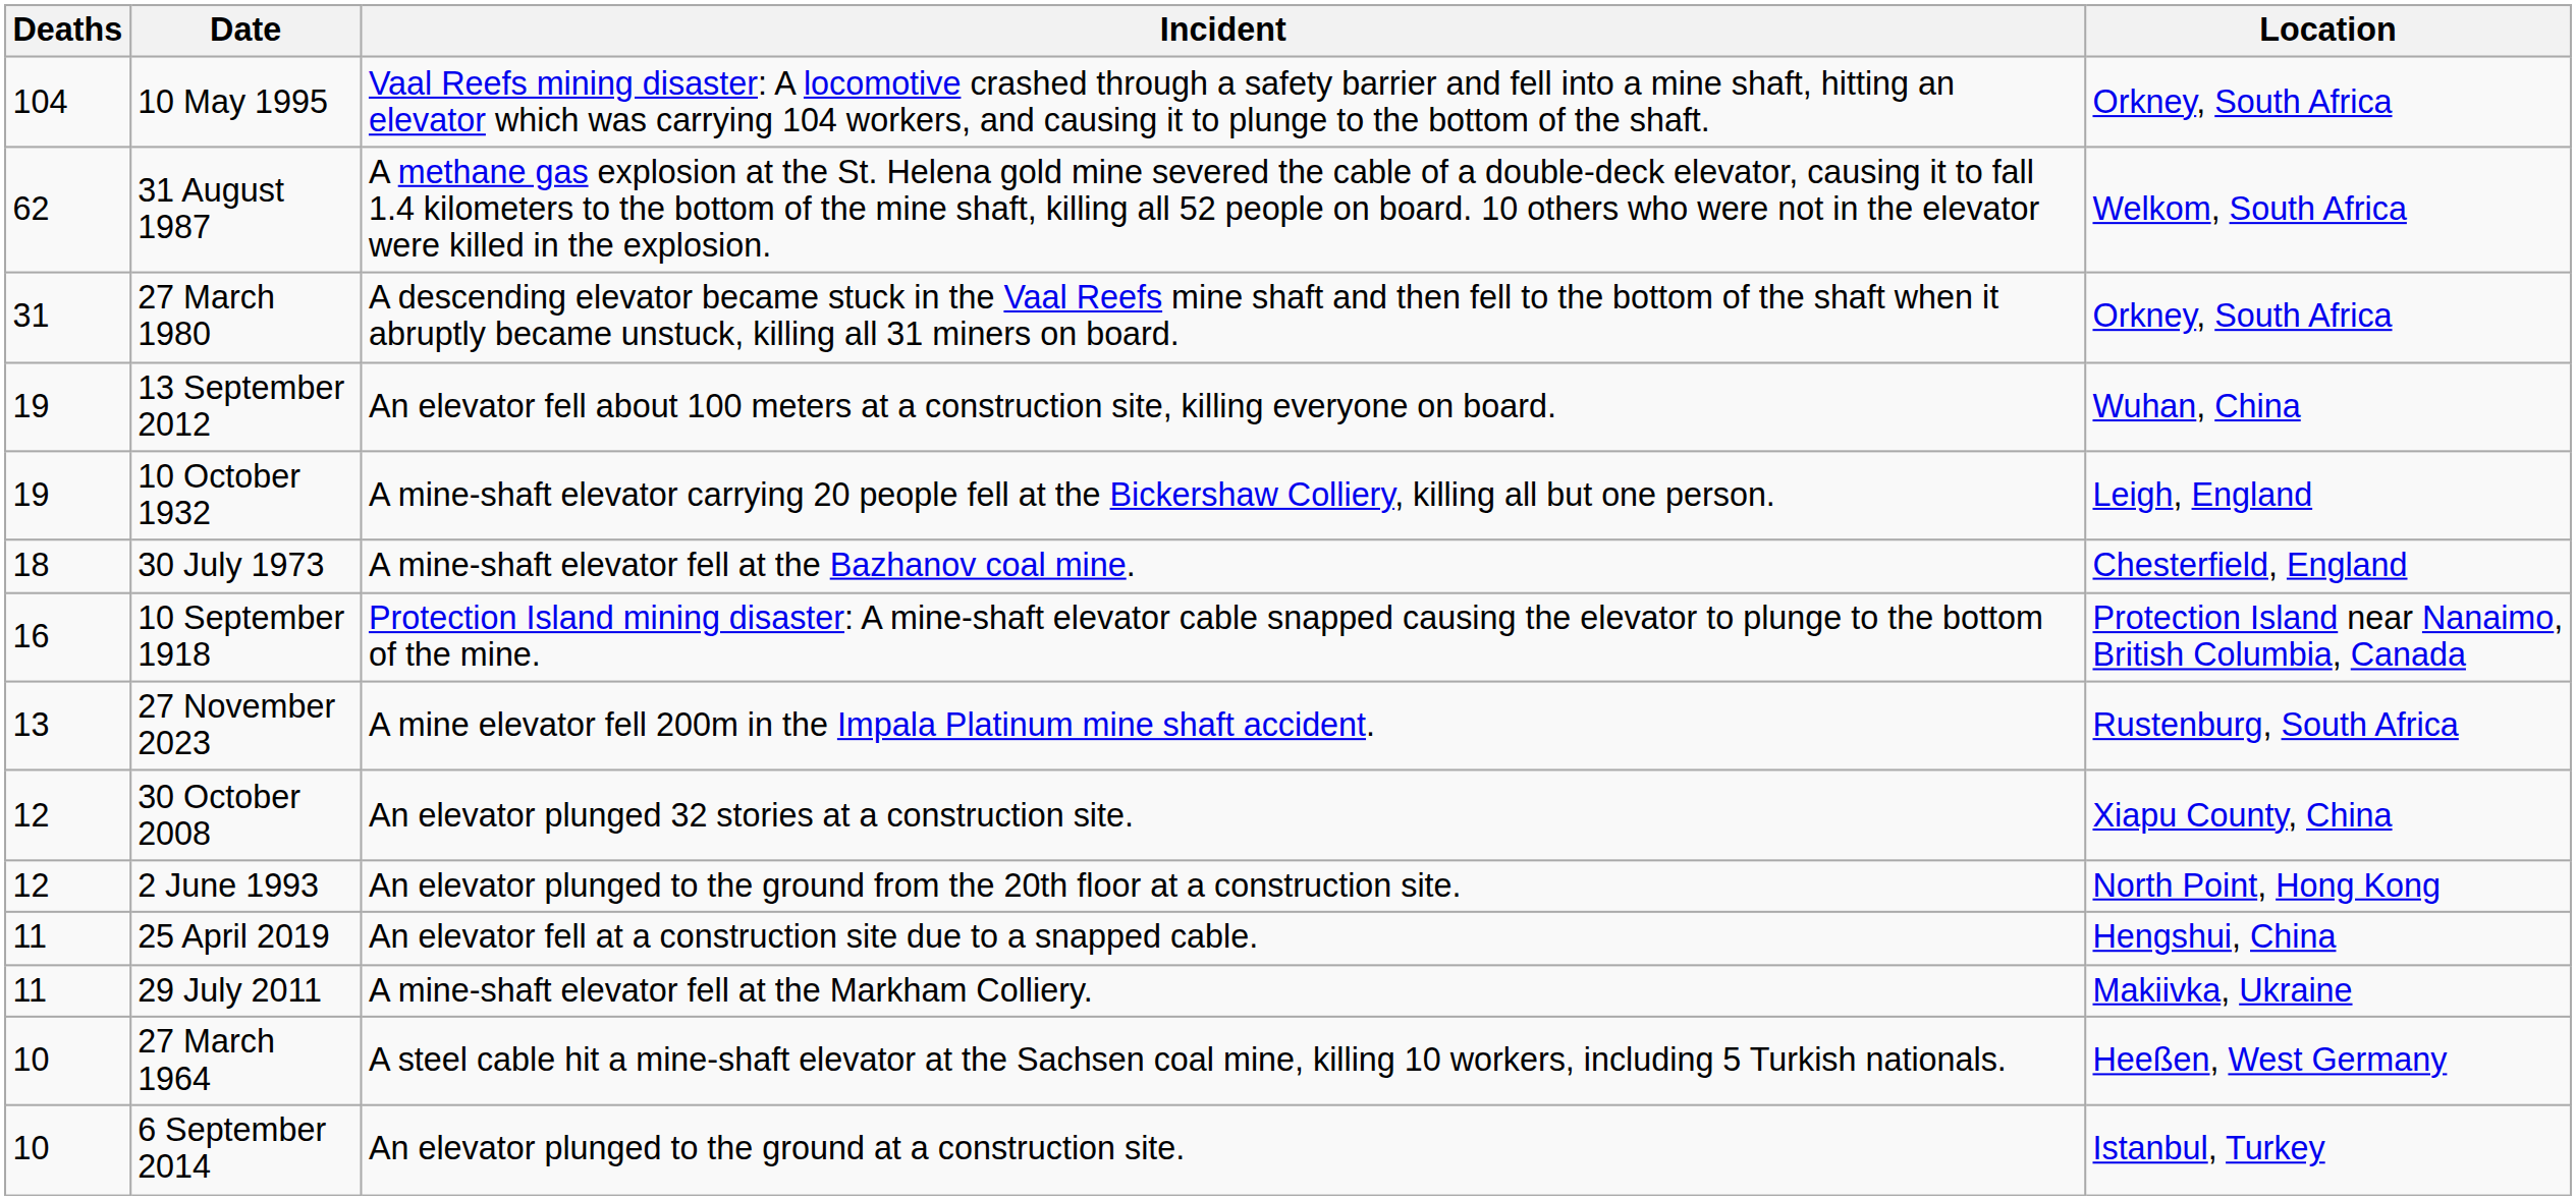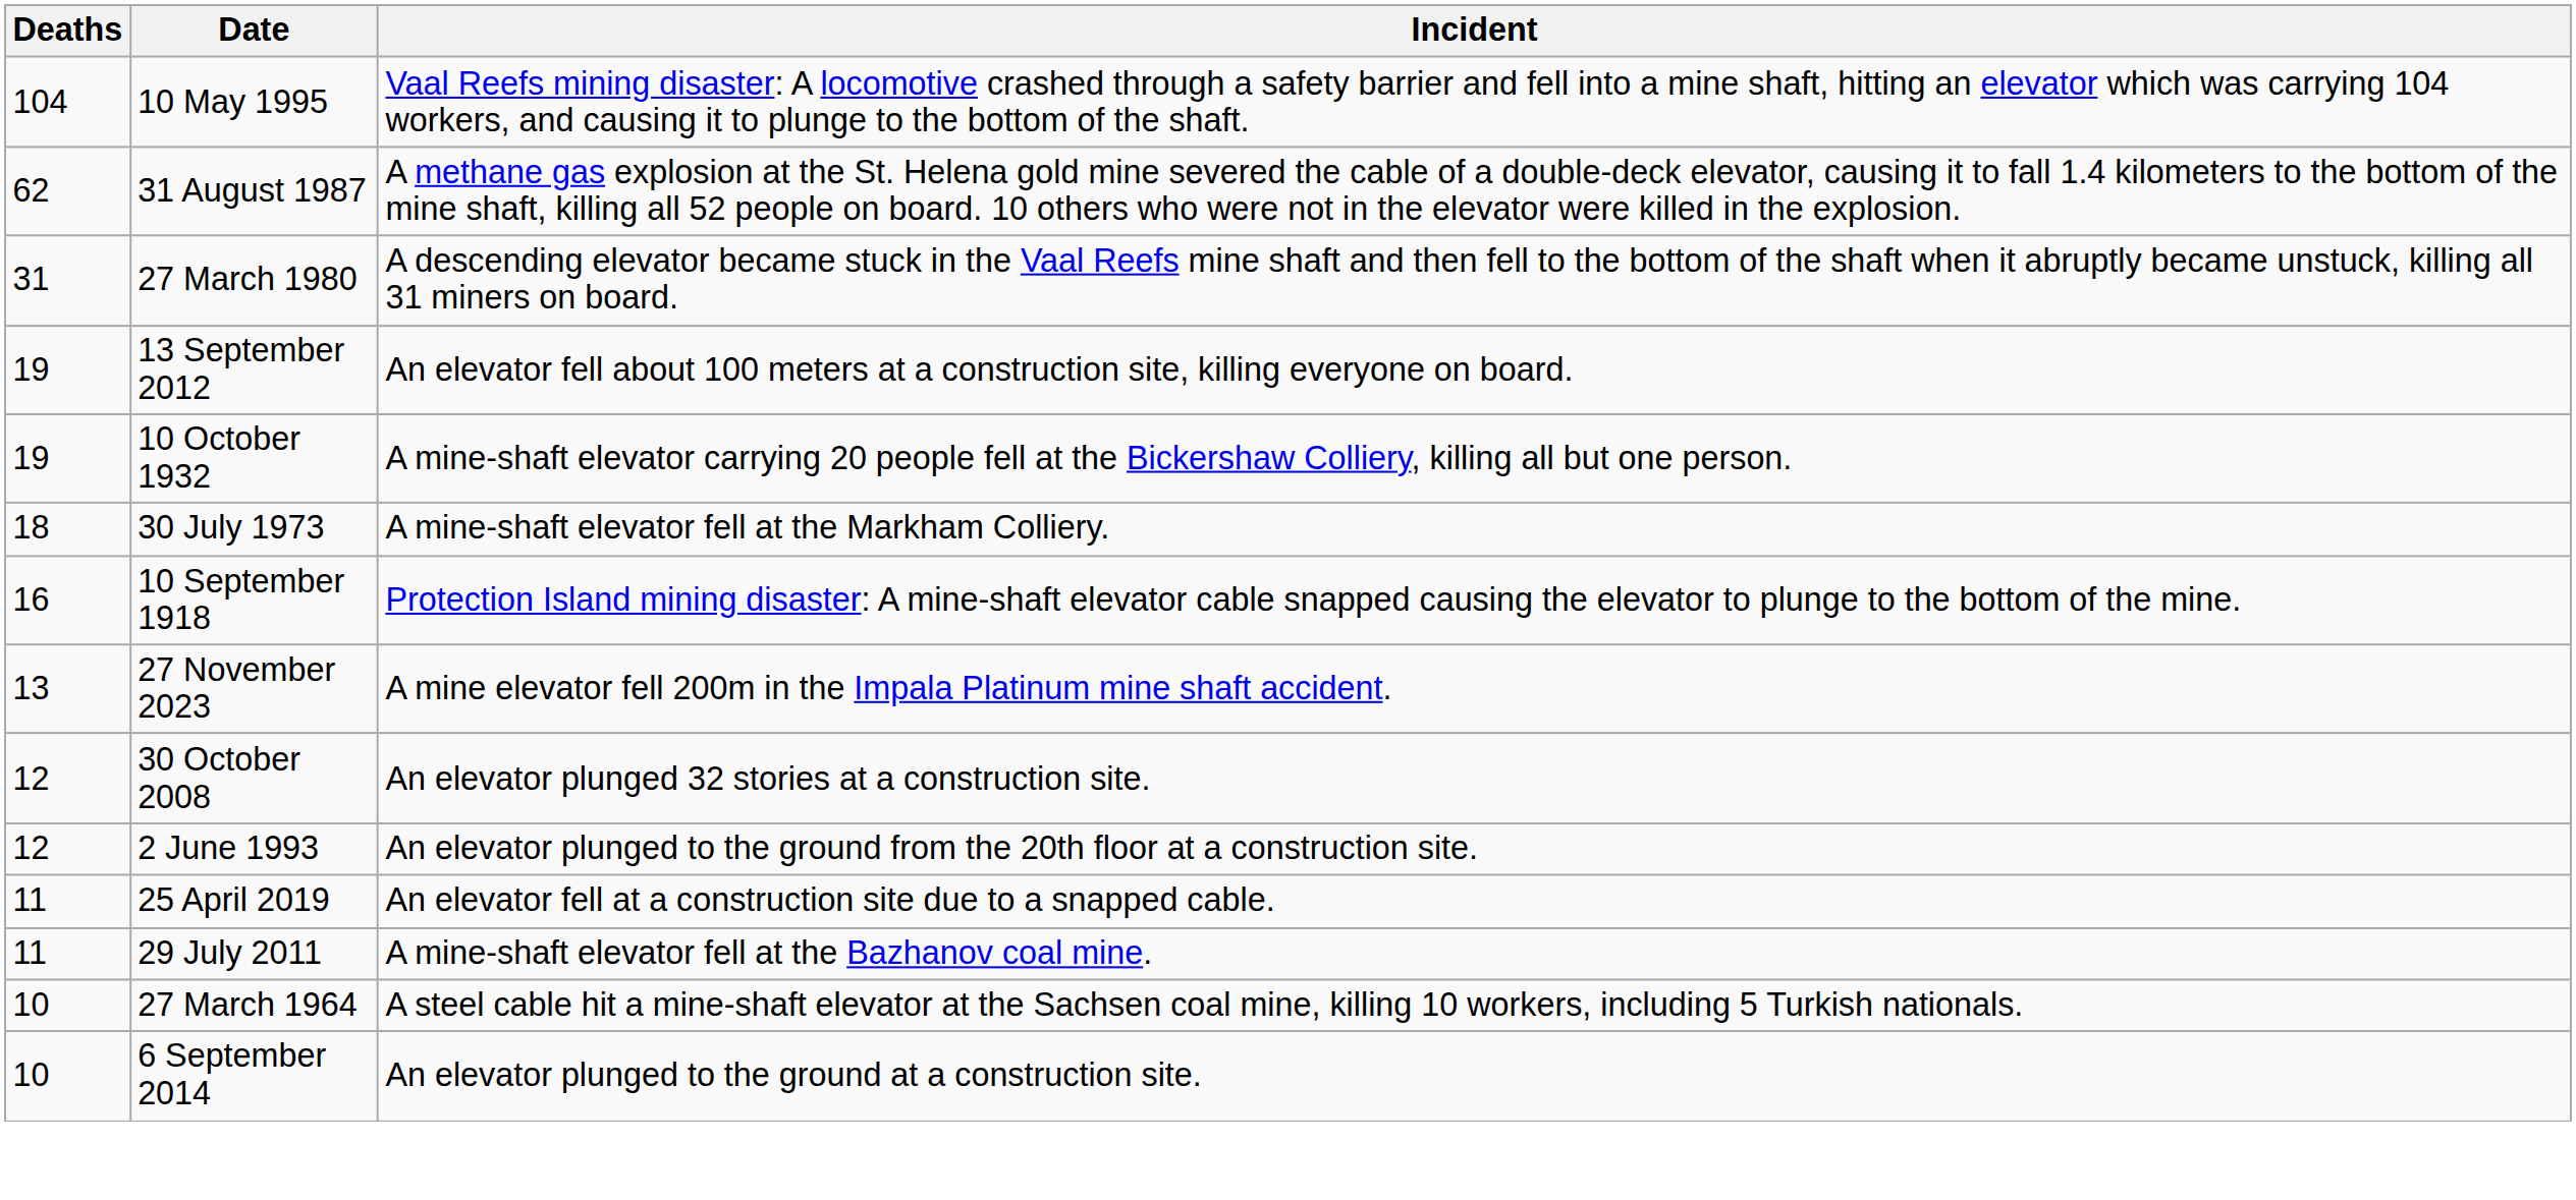 <table class="wikitable sortable">
 <tr>
 <th>Deaths</th>
 <th>Date</th>
 <th>Incident</th>
-<th>Location</th>
 </tr>
 <tr>
 <td>104</td>
 <td>10 May 1995</td>
 <td><a href='#'>Vaal Reefs mining disaster</a>: A <a href='#'>locomotive</a> crashed through a safety barrier and fell into a mine shaft, hitting an <a href='#'>elevator</a> which was carrying 104 workers, and causing it to plunge to the bottom of the shaft.</td>
-<td data-sort-value="AFZA"><a href='#'>Orkney</a>, <a href='#'>South Africa</a></td>
 </tr>
 <tr>
 <td>62</td>
 <td>31 August 1987</td>
 <td>A <a href='#'>methane gas</a> explosion at the St. Helena gold mine severed the cable of a double-deck elevator, causing it to fall 1.4 kilometers to the bottom of the mine shaft, killing all 52 people on board. 10 others who were not in the elevator were killed in the explosion.</td>
-<td data-sort-value="AFZA"><a href='#'>Welkom</a>, <a href='#'>South Africa</a></td>
 </tr>
 <tr>
 <td>31</td>
 <td>27 March 1980</td>
 <td>A descending elevator became stuck in the <a href='#'>Vaal Reefs</a> mine shaft and then fell to the bottom of the shaft when it abruptly became unstuck, killing all 31 miners on board.</td>
-<td data-sort-value="AFZA"><a href='#'>Orkney</a>, <a href='#'>South Africa</a></td>
 </tr>
 <tr>
 <td>19</td>
 <td>13 September 2012</td>
 <td>An elevator fell about 100 meters at a construction site, killing everyone on board.</td>
-<td data-sort-value="ASCN"><a href='#'>Wuhan</a>, <a href='#'>China</a></td>
 </tr>
 <tr>
 <td>19</td>
 <td>10 October 1932</td>
 <td>A mine-shaft elevator carrying 20 people fell at the <a href='#'>Bickershaw Colliery</a>, killing all but one person.</td>
-<td data-sort-value="EUGB"><a href='#'>Leigh</a>, <a href='#'>England</a></td>
 </tr>
 <tr>
 <td>18</td>
 <td>30 July 1973</td>
-<td>A mine-shaft elevator fell at the <a href='#'>Bazhanov coal mine</a>.</td>
-<td data-sort-value="EUGB"><a href='#'>Chesterfield</a>, <a href='#'>England</a></td>
+<td>A mine-shaft elevator fell at the Markham Colliery.</td>
 </tr>
 <tr>
 <td>16</td>
 <td>10 September 1918</td>
 <td><a href='#'>Protection Island mining disaster</a>: A mine-shaft elevator cable snapped causing the elevator to plunge to the bottom of the mine.</td>
-<td data-sort-value="NACA"><a href='#'>Protection Island</a> near <a href='#'>Nanaimo</a>, <a href='#'>British Columbia</a>, <a href='#'>Canada</a></td>
 </tr>
 <tr>
 <td>13</td>
 <td>27 November 2023</td>
 <td>A mine elevator fell 200m in the <a href='#'>Impala Platinum mine shaft accident</a>.</td>
-<td data-sort-value="AFZA"><a href='#'>Rustenburg</a>, <a href='#'>South Africa</a></td>
 </tr>
 <tr>
 <td>12</td>
 <td>30 October 2008</td>
 <td>An elevator plunged 32 stories at a construction site.</td>
-<td data-sort-value="ASCN"><a href='#'>Xiapu County</a>, <a href='#'>China</a></td>
 </tr>
 <tr>
 <td>12</td>
 <td>2 June 1993</td>
 <td>An elevator plunged to the ground from the 20th floor at a construction site.</td>
-<td data-sort-value="ASHK"><a href='#'>North Point</a>, <a href='#'>Hong Kong</a></td>
 </tr>
 <tr>
 <td>11</td>
 <td>25 April 2019</td>
 <td>An elevator fell at a construction site due to a snapped cable.</td>
-<td data-sort-value="ASCN"><a href='#'>Hengshui</a>, <a href='#'>China</a></td>
 </tr>
 <tr>
 <td>11</td>
 <td>29 July 2011</td>
-<td>A mine-shaft elevator fell at the Markham Colliery.</td>
-<td data-sort-value="EUUA"><a href='#'>Makiivka</a>, <a href='#'>Ukraine</a></td>
+<td>A mine-shaft elevator fell at the <a href='#'>Bazhanov coal mine</a>.</td>
 </tr>
 <tr>
 <td>10</td>
 <td>27 March 1964</td>
 <td>A steel cable hit a mine-shaft elevator at the Sachsen coal mine, killing 10 workers, including 5 Turkish nationals.</td>
-<td data-sort-value="EUDE"><a href='#'>Heeßen</a>, <a href='#'>West Germany</a></td>
 </tr>
 <tr>
 <td>10</td>
 <td>6 September 2014</td>
 <td>An elevator plunged to the ground at a construction site.</td>
-<td data-sort-value="EUTR"><a href='#'>Istanbul</a>, <a href='#'>Turkey</a></td>
 </tr>
 </table>
